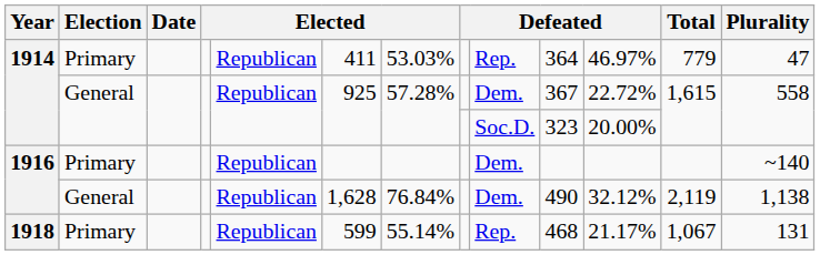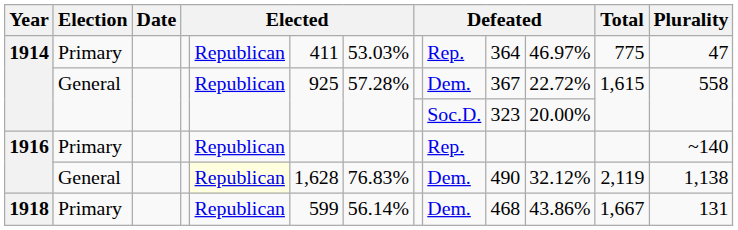 <table class=wikitable>
 <tr>
 <th>Year</th>
 <th>Election</th>
 <th>Date</th>
 <th ! colspan="4">Elected</th>
 <th ! colspan="4">Defeated</th>
 <th>Total</th>
 <th>Plurality</th>
 </tr>
 <tr>
 <th rowspan="3" valign="top">1914</th>
 <td valign="top">Primary</td>
 <td valign="top"></td>
 <td valign="top"></td>
 <td valign="top" ><a href='#'>Republican</a></td>
 <td valign="top" align="right">411</td>
 <td valign="top" align="right">53.03%</td>
 <td valign="top"></td>
 <td valign="top" ><a href='#'>Rep.</a></td>
 <td valign="top" align="right">364</td>
 <td valign="top" align="right">46.97%</td>
-<td valign="top" align="right">779</td>
+<td valign="top" align="right">775</td>
 <td valign="top" align="right">47</td>
 </tr>
 <tr>
 <td rowspan="2" valign="top">General</td>
 <td rowspan="2" valign="top"></td>
 <td rowspan="2" valign="top"></td>
 <td rowspan="2" valign="top" ><a href='#'>Republican</a></td>
 <td rowspan="2" valign="top" align="right">925</td>
 <td rowspan="2" valign="top" align="right">57.28%</td>
 <td valign="top"></td>
 <td valign="top" ><a href='#'>Dem.</a></td>
 <td valign="top" align="right">367</td>
 <td valign="top" align="right">22.72%</td>
 <td rowspan="2" valign="top" align="right">1,615</td>
 <td rowspan="2" valign="top" align="right">558</td>
 </tr>
 <tr>
 <td valign="top"></td>
 <td valign="top" ><a href='#'>Soc.D.</a></td>
 <td valign="top" align="right">323</td>
 <td valign="top" align="right">20.00%</td>
 </tr>
 <tr>
 <th rowspan="2" valign="top">1916</th>
 <td valign="top">Primary</td>
 <td valign="top"></td>
 <td valign="top"></td>
 <td valign="top" ><a href='#'>Republican</a></td>
 <td valign="top" align="right"></td>
 <td valign="top" align="right"></td>
 <td valign="top"></td>
-<td valign="top" ><a href='#'>Dem.</a></td>
+<td valign="top" ><a href='#'>Rep.</a></td>
 <td valign="top" align="right"></td>
 <td valign="top" align="right"></td>
 <td valign="top" align="right"></td>
 <td valign="top" align="right">~140</td>
 </tr>
 <tr>
 <td valign="top">General</td>
 <td valign="top"></td>
 <td valign="top"></td>
-<td valign="top" ><a href='#'>Republican</a></td>
+<td valign="top"  style="background: lightyellow;"><a href='#'>Republican</a></td>
 <td valign="top" align="right">1,628</td>
-<td valign="top" align="right">76.84%</td>
+<td valign="top" align="right">76.83%</td>
 <td valign="top"></td>
 <td valign="top" ><a href='#'>Dem.</a></td>
 <td valign="top" align="right">490</td>
 <td valign="top" align="right">32.12%</td>
 <td valign="top" align="right">2,119</td>
 <td valign="top" align="right">1,138</td>
 </tr>
 <tr>
 <th valign="top">1918</th>
 <td valign="top">Primary</td>
 <td valign="top"></td>
 <td valign="top"></td>
 <td valign="top" ><a href='#'>Republican</a></td>
 <td valign="top" align="right">599</td>
-<td valign="top" align="right">55.14%</td>
+<td valign="top" align="right">56.14%</td>
 <td valign="top"></td>
-<td valign="top" ><a href='#'>Rep.</a></td>
+<td valign="top" ><a href='#'>Dem.</a></td>
 <td valign="top" align="right">468</td>
-<td valign="top" align="right">21.17%</td>
-<td valign="top" align="right">1,067</td>
+<td valign="top" align="right">43.86%</td>
+<td valign="top" align="right">1,667</td>
 <td valign="top" align="right">131</td>
 </tr>
 </table>
